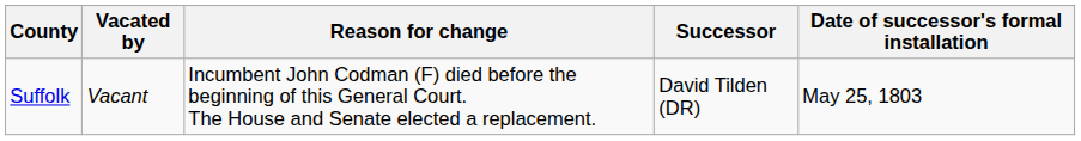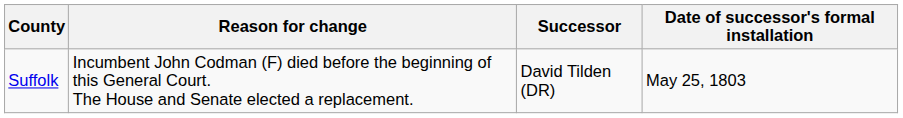 <table class="wikitable">
 <tr>
 <th>County</th>
-<th>Vacated by</th>
 <th>Reason for change</th>
 <th>Successor</th>
 <th>Date of successor's formal installation</th>
 </tr>
 <tr>
 <td><a href='#'>Suffolk</a></td>
-<td><em>Vacant</em></td>
 <td>Incumbent John Codman (F) died before the beginning of this General Court.<br>The House and Senate elected a replacement. </td>
 <td>David Tilden (DR)</td>
 <td>May 25, 1803</td>
 </tr>
 </table>
